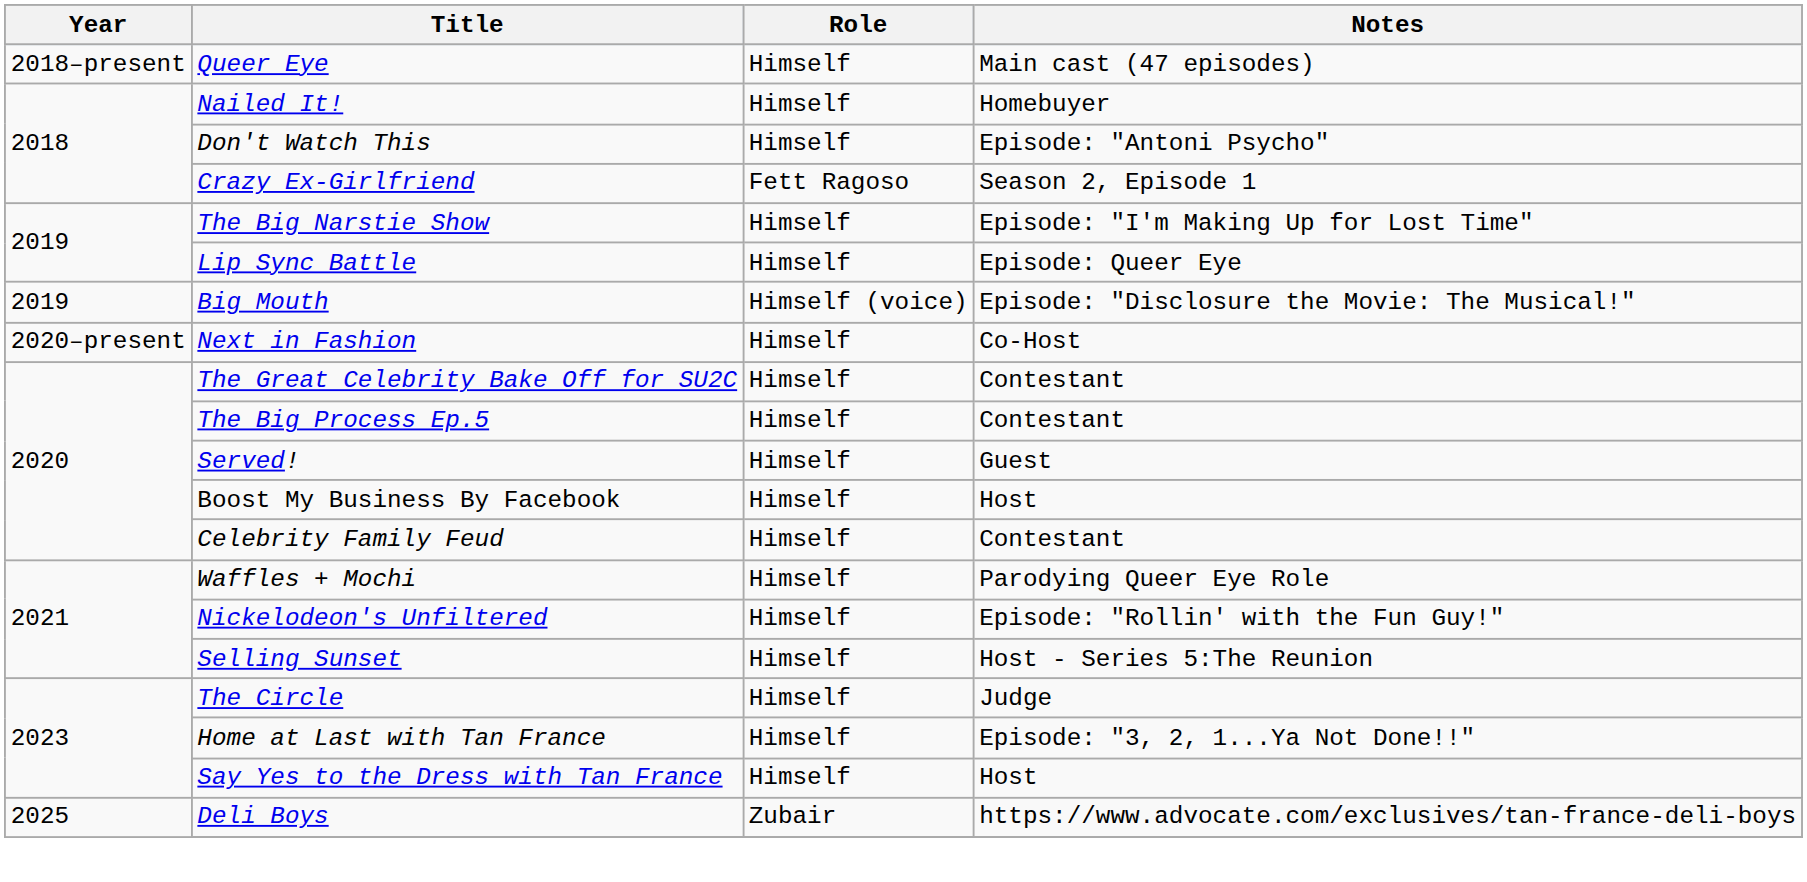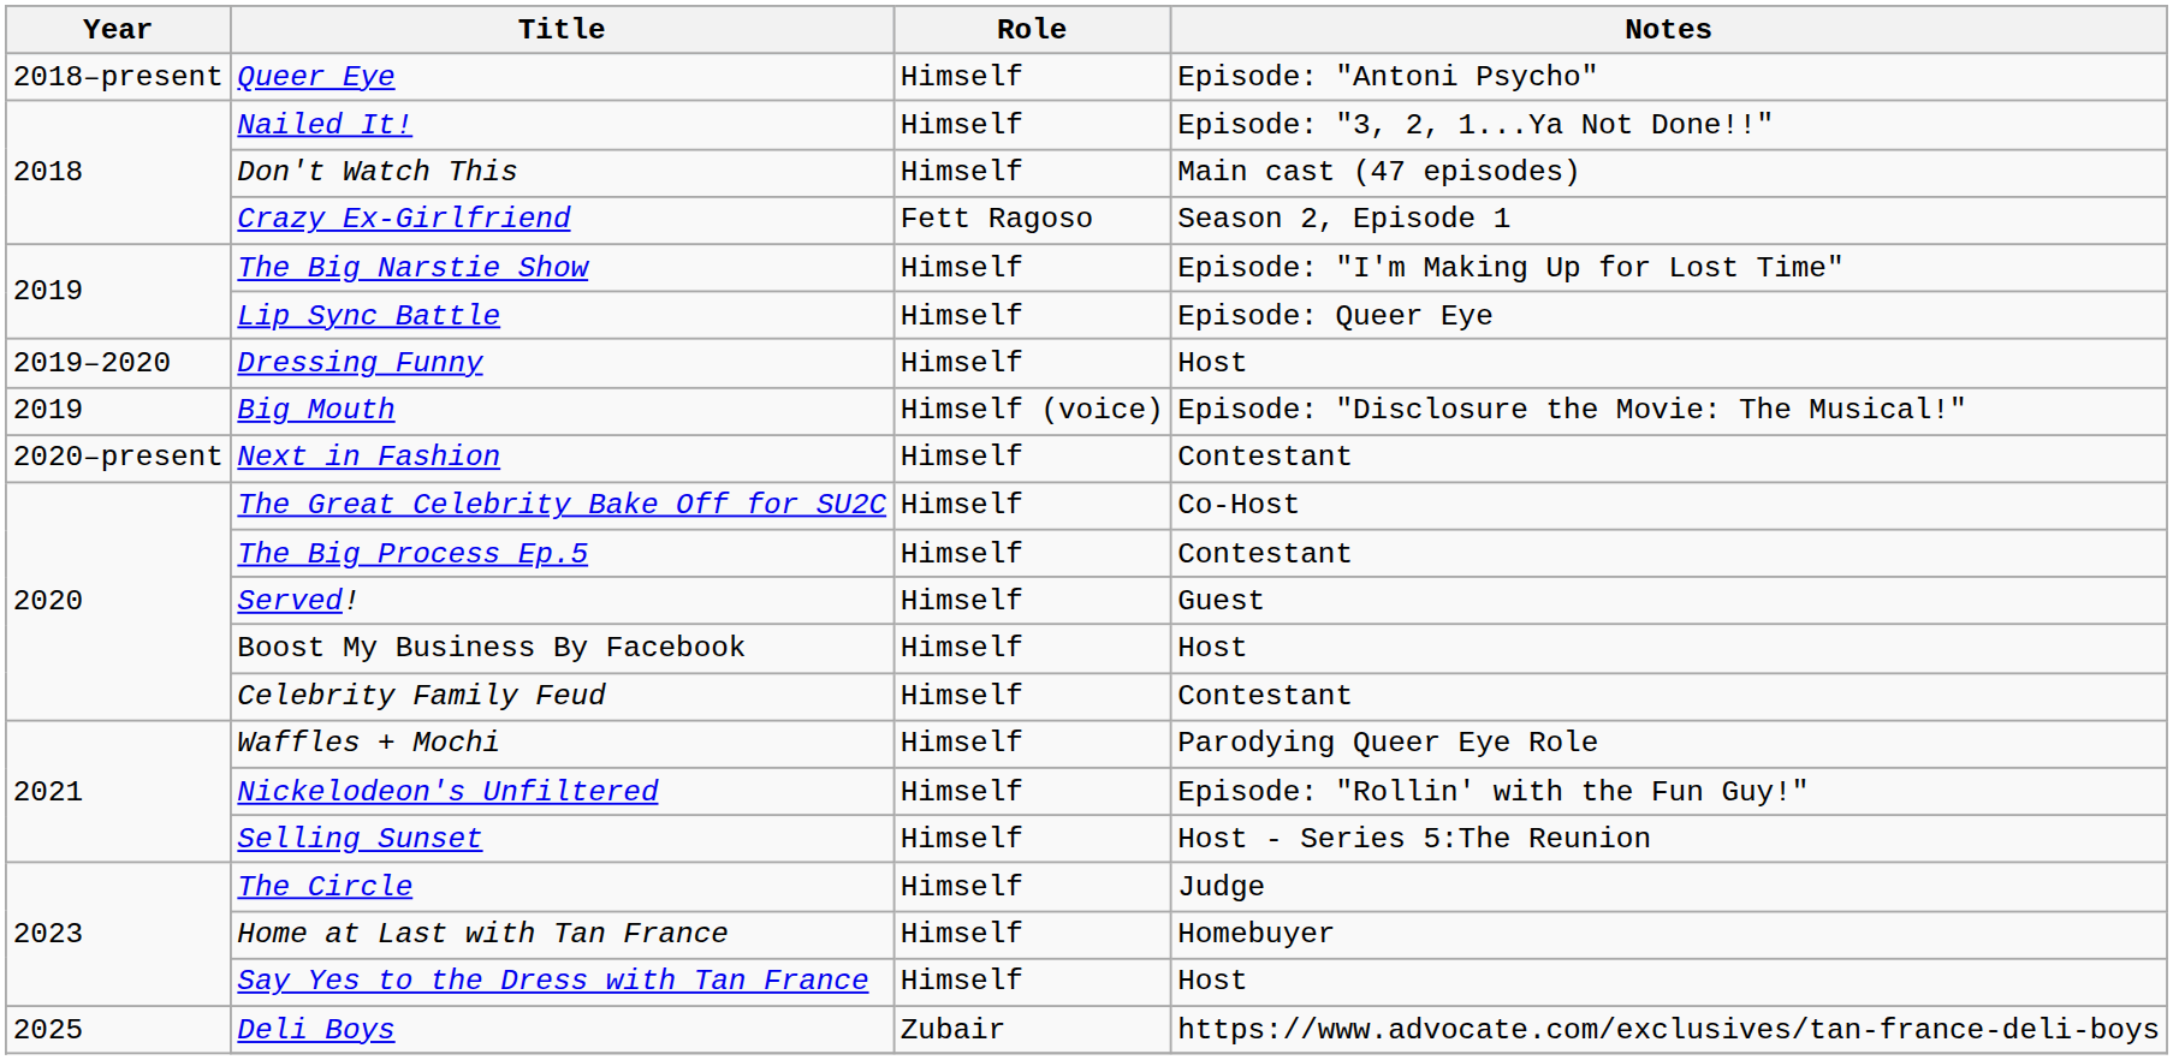 <table class="wikitable sortable">
 <tr style="background:#b0c4de; text-align:center;">
 <th>Year</th>
 <th>Title</th>
 <th>Role</th>
 <th class="unsortable">Notes</th>
 </tr>
 <tr>
 <td>2018–present</td>
 <td><em><a href='#'>Queer Eye</a></em></td>
 <td>Himself</td>
-<td>Main cast (47 episodes)</td>
+<td>Episode: "Antoni Psycho"</td>
 </tr>
 <tr>
 <td rowspan="3">2018</td>
 <td><em><a href='#'>Nailed It!</a></em></td>
 <td>Himself</td>
-<td>Homebuyer</td>
+<td>Episode: "3, 2, 1...Ya Not Done!!"</td>
 </tr>
 <tr>
 <td><em>Don't Watch This</em></td>
 <td>Himself</td>
-<td>Episode: "Antoni Psycho"</td>
+<td>Main cast (47 episodes)</td>
 </tr>
 <tr>
 <td><em><a href='#'>Crazy Ex-Girlfriend</a></em></td>
 <td>Fett Ragoso</td>
 <td>Season 2, Episode 1</td>
 </tr>
 <tr>
 <td rowspan="2">2019</td>
 <td><em><a href='#'>The Big Narstie Show</a></em></td>
 <td>Himself</td>
 <td>Episode: "I'm Making Up for Lost Time"</td>
 </tr>
 <tr>
 <td><em><a href='#'>Lip Sync Battle</a></em></td>
 <td>Himself</td>
 <td>Episode: Queer Eye</td>
 </tr>
 <tr>
+<td>2019–2020</td>
+<td><em><a href='#'>Dressing Funny</a></em></td>
+<td>Himself</td>
+<td>Host</td>
+</tr>
+<tr>
 <td>2019</td>
 <td><em><a href='#'>Big Mouth</a></em></td>
 <td>Himself (voice)</td>
 <td>Episode: "Disclosure the Movie: The Musical!"</td>
 </tr>
 <tr>
 <td>2020–present</td>
 <td><em><a href='#'>Next in Fashion</a></em></td>
 <td>Himself</td>
-<td>Co-Host</td>
+<td>Contestant</td>
 </tr>
 <tr>
 <td rowspan="5">2020</td>
 <td><em><a href='#'>The Great Celebrity Bake Off for SU2C</a></em></td>
 <td>Himself</td>
-<td>Contestant</td>
+<td>Co-Host</td>
 </tr>
 <tr>
 <td><em><a href='#'>The Big Process Ep.5</a></em></td>
 <td>Himself</td>
 <td>Contestant</td>
 </tr>
 <tr>
 <td><em><a href='#'>Served</a>!</em></td>
 <td>Himself</td>
 <td>Guest</td>
 </tr>
 <tr>
 <td>Boost My Business By Facebook</td>
 <td>Himself</td>
 <td>Host</td>
 </tr>
 <tr>
 <td><em>Celebrity Family Feud</em></td>
 <td>Himself</td>
 <td>Contestant</td>
 </tr>
 <tr>
 <td rowspan="3">2021</td>
 <td><em>Waffles + Mochi</em></td>
 <td>Himself</td>
 <td>Parodying Queer Eye Role</td>
 </tr>
 <tr>
 <td><em><a href='#'>Nickelodeon's Unfiltered</a></em></td>
 <td>Himself</td>
 <td>Episode: "Rollin' with the Fun Guy!"</td>
 </tr>
 <tr>
 <td><em><a href='#'>Selling Sunset</a></em></td>
 <td>Himself</td>
 <td>Host - Series 5:The Reunion</td>
 </tr>
 <tr>
 <td rowspan="3">2023</td>
 <td><em><a href='#'>The Circle</a></em></td>
 <td>Himself</td>
 <td>Judge</td>
 </tr>
 <tr>
 <td><em>Home at Last with Tan France</em></td>
 <td>Himself</td>
-<td>Episode: "3, 2, 1...Ya Not Done!!"</td>
+<td>Homebuyer</td>
 </tr>
 <tr>
 <td><em><a href='#'>Say Yes to the Dress with Tan France</a></em></td>
 <td>Himself</td>
 <td>Host</td>
 </tr>
 <tr>
 <td rowspan="3">2025</td>
 <td><em><a href='#'>Deli Boys</a></em></td>
 <td>Zubair</td>
 <td>https://www.advocate.com/exclusives/tan-france-deli-boys</td>
 </tr>
 <tr>
 </tr>
 </table>
